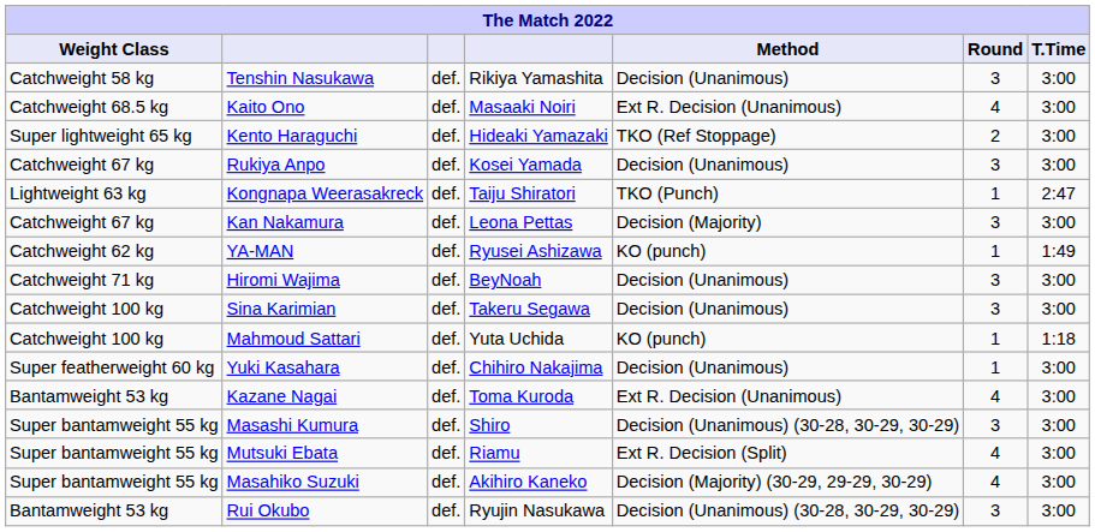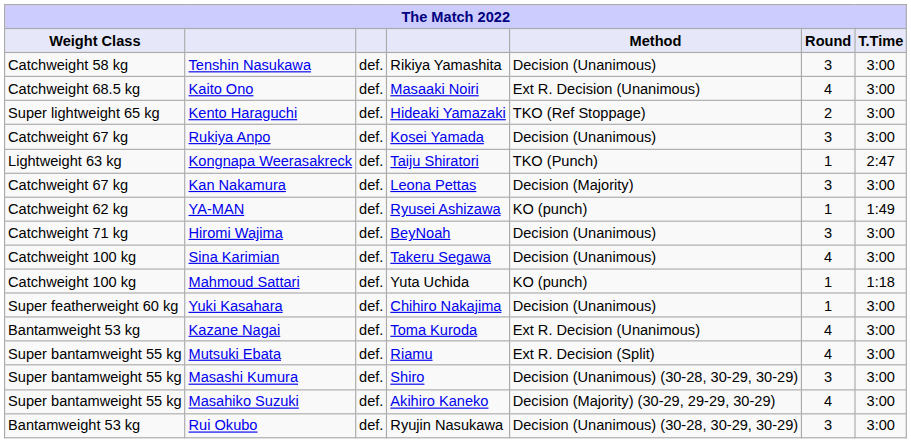 <table class="wikitable" style="font-size: 80%;">
 <tr>
 <th colspan="7" style="background-color: #ccf; color: #000080; text-align: center;"><strong>The Match 2022</strong></th>
 </tr>
 <tr>
 <th colspan="1" style="background-color: #E6E8FA; color: #000000; text-align: center;">Weight Class</th>
 <th colspan="1" style="background-color: #E6E8FA; color: #000000; text-align: center;"></th>
 <th colspan="1" style="background-color: #E6E8FA; color: #000000; text-align: center;"></th>
 <th colspan="1" style="background-color: #E6E8FA; color: #000000; text-align: center;"></th>
 <th colspan="1" style="background-color: #E6E8FA; color: #000000; text-align: center;">Method</th>
 <th colspan="1" style="background-color: #E6E8FA; color: #000000; text-align: center;">Round</th>
 <th colspan="1" style="background-color: #E6E8FA; color: #000000; text-align: center;">T.Time</th>
 </tr>
 <tr>
 <td>Catchweight 58 kg</td>
 <td><a href='#'>Tenshin Nasukawa</a></td>
 <td align="center">def.</td>
 <td>Rikiya Yamashita</td>
 <td>Decision (Unanimous)</td>
 <td align="center">3</td>
 <td align="center">3:00</td>
 </tr>
 <tr>
 <td>Catchweight 68.5 kg</td>
 <td><a href='#'>Kaito Ono</a></td>
 <td align="center">def.</td>
 <td><a href='#'>Masaaki Noiri</a></td>
 <td>Ext R. Decision (Unanimous)</td>
 <td align="center">4</td>
 <td align="center">3:00</td>
 </tr>
 <tr>
 <td>Super lightweight 65 kg</td>
 <td><a href='#'>Kento Haraguchi</a></td>
 <td align="center">def.</td>
 <td><a href='#'>Hideaki Yamazaki</a></td>
 <td>TKO (Ref Stoppage)</td>
 <td align="center">2</td>
 <td align="center">3:00</td>
 </tr>
 <tr>
 <td>Catchweight 67 kg</td>
 <td><a href='#'>Rukiya Anpo</a></td>
 <td align="center">def.</td>
 <td><a href='#'>Kosei Yamada</a></td>
 <td>Decision (Unanimous)</td>
 <td align="center">3</td>
 <td align="center">3:00</td>
 </tr>
 <tr>
 <td>Lightweight 63 kg</td>
 <td><a href='#'>Kongnapa Weerasakreck</a></td>
 <td align="center">def.</td>
 <td><a href='#'>Taiju Shiratori</a></td>
 <td>TKO (Punch)</td>
 <td align="center">1</td>
 <td align="center">2:47</td>
 </tr>
 <tr>
 <td>Catchweight 67 kg</td>
 <td><a href='#'>Kan Nakamura</a></td>
 <td align="center">def.</td>
 <td><a href='#'>Leona Pettas</a></td>
 <td>Decision (Majority)</td>
 <td align="center">3</td>
 <td align="center">3:00</td>
 </tr>
 <tr>
 <td>Catchweight 62 kg</td>
 <td><a href='#'>YA-MAN</a></td>
 <td align="center">def.</td>
 <td><a href='#'>Ryusei Ashizawa</a></td>
 <td>KO (punch)</td>
 <td align="center">1</td>
 <td align="center">1:49</td>
 </tr>
 <tr>
 <td>Catchweight 71 kg</td>
 <td><a href='#'>Hiromi Wajima</a></td>
 <td align="center">def.</td>
 <td><a href='#'>BeyNoah</a></td>
 <td>Decision (Unanimous)</td>
 <td align="center">3</td>
 <td align="center">3:00</td>
 </tr>
 <tr>
 <td>Catchweight 100 kg</td>
 <td><a href='#'>Sina Karimian</a></td>
 <td align="center">def.</td>
 <td><a href='#'>Takeru Segawa</a></td>
 <td>Decision (Unanimous)</td>
-<td align="center">3</td>
+<td align="center">4</td>
 <td align="center">3:00</td>
 </tr>
 <tr>
 <td>Catchweight 100 kg</td>
 <td><a href='#'>Mahmoud Sattari</a></td>
 <td align="center">def.</td>
 <td>Yuta Uchida</td>
 <td>KO (punch)</td>
 <td align="center">1</td>
 <td align="center">1:18</td>
 </tr>
 <tr>
 <td>Super featherweight 60 kg</td>
 <td><a href='#'>Yuki Kasahara</a></td>
 <td align="center">def.</td>
 <td><a href='#'>Chihiro Nakajima</a></td>
 <td>Decision (Unanimous)</td>
 <td align="center">1</td>
 <td align="center">3:00</td>
 </tr>
 <tr>
 <td>Bantamweight 53 kg</td>
 <td><a href='#'>Kazane Nagai</a></td>
 <td align="center">def.</td>
 <td><a href='#'>Toma Kuroda</a></td>
 <td>Ext R. Decision (Unanimous)</td>
 <td align="center">4</td>
 <td align="center">3:00</td>
 </tr>
 <tr>
 <td>Super bantamweight 55 kg</td>
+<td><a href='#'>Mutsuki Ebata</a></td>
+<td align="center">def.</td>
+<td><a href='#'>Riamu</a></td>
+<td>Ext R. Decision (Split)</td>
+<td align="center">4</td>
+<td align="center">3:00</td>
+</tr>
+<tr>
+<td>Super bantamweight 55 kg</td>
 <td><a href='#'>Masashi Kumura</a></td>
 <td align="center">def.</td>
 <td><a href='#'>Shiro</a></td>
 <td>Decision (Unanimous) (30-28, 30-29, 30-29)</td>
 <td align="center">3</td>
-<td align="center">3:00</td>
-</tr>
-<tr>
-<td>Super bantamweight 55 kg</td>
-<td><a href='#'>Mutsuki Ebata</a></td>
-<td align="center">def.</td>
-<td><a href='#'>Riamu</a></td>
-<td>Ext R. Decision (Split)</td>
-<td align="center">4</td>
 <td align="center">3:00</td>
 </tr>
 <tr>
 <td>Super bantamweight 55 kg</td>
 <td><a href='#'>Masahiko Suzuki</a></td>
 <td align="center">def.</td>
 <td><a href='#'>Akihiro Kaneko</a></td>
 <td>Decision (Majority) (30-29, 29-29, 30-29)</td>
 <td align="center">4</td>
 <td align="center">3:00</td>
 </tr>
 <tr>
 <td>Bantamweight 53 kg</td>
 <td><a href='#'>Rui Okubo</a></td>
 <td align="center">def.</td>
 <td>Ryujin Nasukawa</td>
 <td>Decision (Unanimous) (30-28, 30-29, 30-29)</td>
 <td align="center">3</td>
 <td align="center">3:00</td>
 </tr>
 </table>
